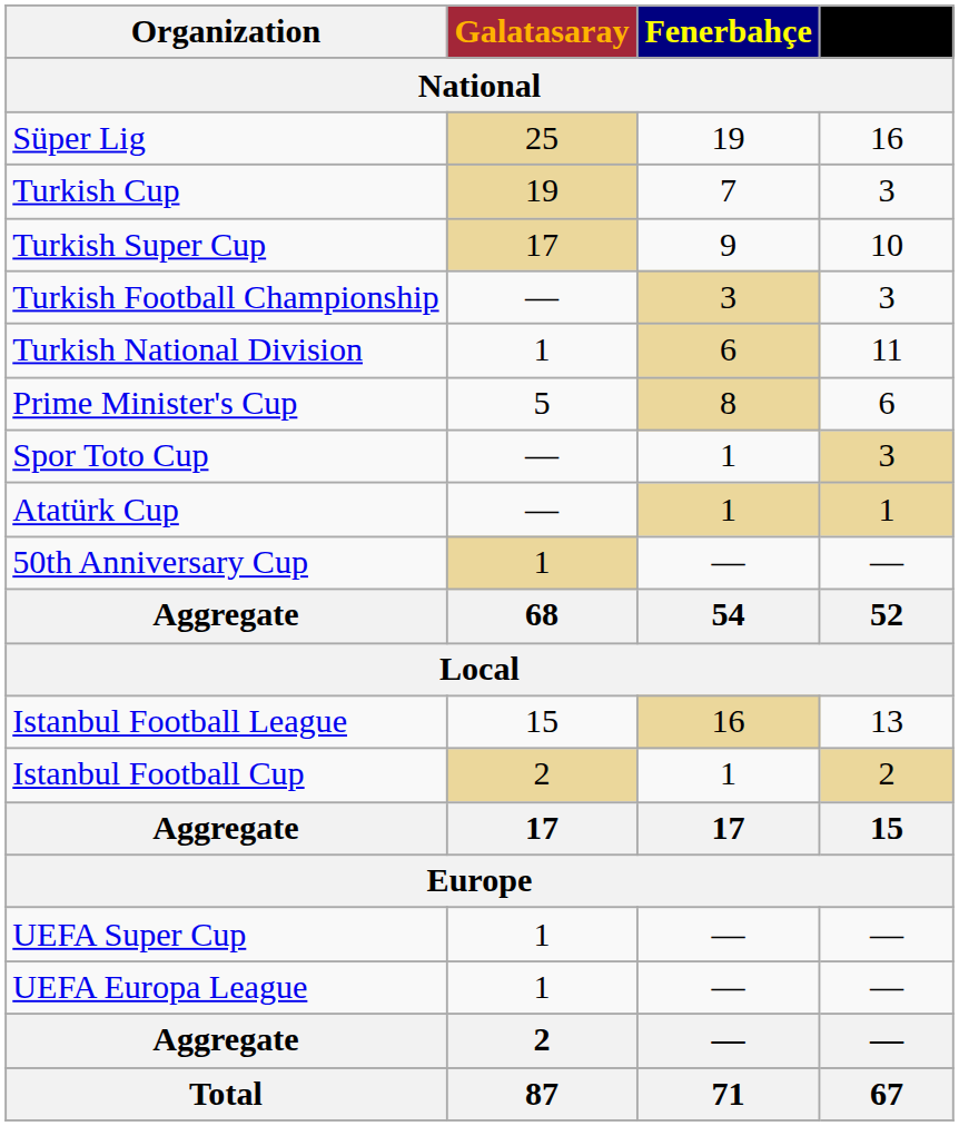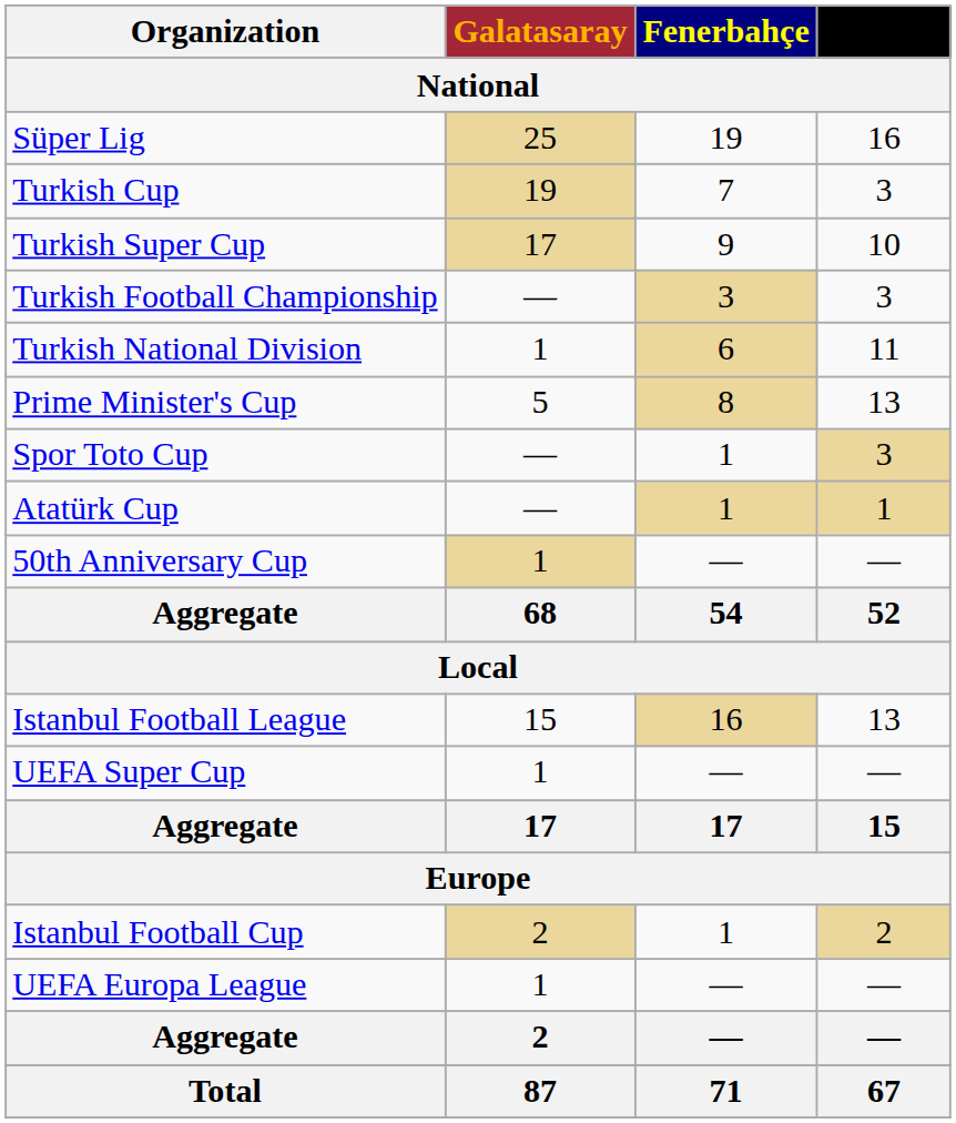 <table class="wikitable sortable" style="width:auto; margin:auto;">
 <tr>
 <th>Organization</th>
 <th style="color:#FFB300; background-color:#A32638;">Galatasaray</th>
 <th style="color:yellow; background-color:navy;">Fenerbahçe</th>
 <th style="background:black; text-align:center;"><span>Beşiktaş</span></th>
 </tr>
 <tr style="text-align:center;">
 <th colspan="4">National</th>
 </tr>
 <tr style="text-align:center;">
 <td align="left"><a href='#'>Süper Lig</a></td>
 <td style="background:#EBD79B">25</td>
 <td>19</td>
 <td>16</td>
 </tr>
 <tr style="text-align:center;">
 <td align="left"><a href='#'>Turkish Cup</a></td>
 <td style="background:#EBD79B">19</td>
 <td>7</td>
 <td>3</td>
 </tr>
 <tr style="text-align:center;">
 <td align="left"><a href='#'>Turkish Super Cup</a></td>
 <td style="background:#EBD79B">17</td>
 <td>9</td>
 <td>10</td>
 </tr>
 <tr style="text-align:center;">
 <td align="left"><a href='#'>Turkish Football Championship</a></td>
 <td>—</td>
 <td style="background:#EBD79B">3</td>
 <td>3</td>
 </tr>
 <tr style="text-align:center;">
 <td align="left"><a href='#'>Turkish National Division</a></td>
 <td>1</td>
 <td style="background:#EBD79B">6</td>
 <td>11</td>
 </tr>
 <tr style="text-align:center;">
 <td align="left"><a href='#'>Prime Minister's Cup</a></td>
 <td>5</td>
 <td style="background:#EBD79B">8</td>
-<td>6</td>
+<td>13</td>
 </tr>
 <tr style="text-align:center;">
 <td align="left"><a href='#'>Spor Toto Cup</a></td>
 <td>—</td>
 <td>1</td>
 <td style="background:#EBD79B">3</td>
 </tr>
 <tr style="text-align:center;">
 <td align="left"><a href='#'>Atatürk Cup</a></td>
 <td>—</td>
 <td style="background:#EBD79B">1</td>
 <td style="background:#EBD79B">1</td>
 </tr>
 <tr style="text-align:center;">
 <td align="left"><a href='#'>50th Anniversary Cup</a></td>
 <td style="background:#EBD79B">1</td>
 <td>—</td>
 <td>—</td>
 </tr>
 <tr align="center">
 <th><strong>Aggregate</strong></th>
 <th>68</th>
 <th>54</th>
 <th>52</th>
 </tr>
 <tr>
 <th colspan="4">Local</th>
 </tr>
 <tr style="text-align:center;">
 <td align="left"><a href='#'>Istanbul Football League</a></td>
 <td>15</td>
 <td style="background:#EBD79B">16</td>
 <td>13</td>
 </tr>
 <tr style="text-align:center;">
-<td align="left"><a href='#'>Istanbul Football Cup</a></td>
-<td style="background:#EBD79B">2</td>
+<td align="left"><a href='#'>UEFA Super Cup</a></td>
 <td>1</td>
-<td style="background:#EBD79B">2</td>
+<td>—</td>
+<td>—</td>
 </tr>
 <tr align="center">
 <th><strong>Aggregate</strong></th>
 <th>17</th>
 <th>17</th>
 <th>15</th>
 </tr>
 <tr>
 <th colspan="4">Europe</th>
 </tr>
 <tr style="text-align:center;">
-<td align="left"><a href='#'>UEFA Super Cup</a></td>
+<td align="left"><a href='#'>Istanbul Football Cup</a></td>
+<td style="background:#EBD79B">2</td>
 <td>1</td>
-<td>—</td>
-<td>—</td>
+<td style="background:#EBD79B">2</td>
 </tr>
 <tr style="text-align:center;">
 <td align="left"><a href='#'>UEFA Europa League</a></td>
 <td>1</td>
 <td>—</td>
 <td>—</td>
 </tr>
 <tr align="center">
 <th><strong>Aggregate</strong></th>
 <th>2</th>
 <th>—</th>
 <th>—</th>
 </tr>
 <tr align="center">
 <th><strong>Total</strong></th>
 <th>87</th>
 <th>71</th>
 <th>67</th>
 </tr>
 </table>
